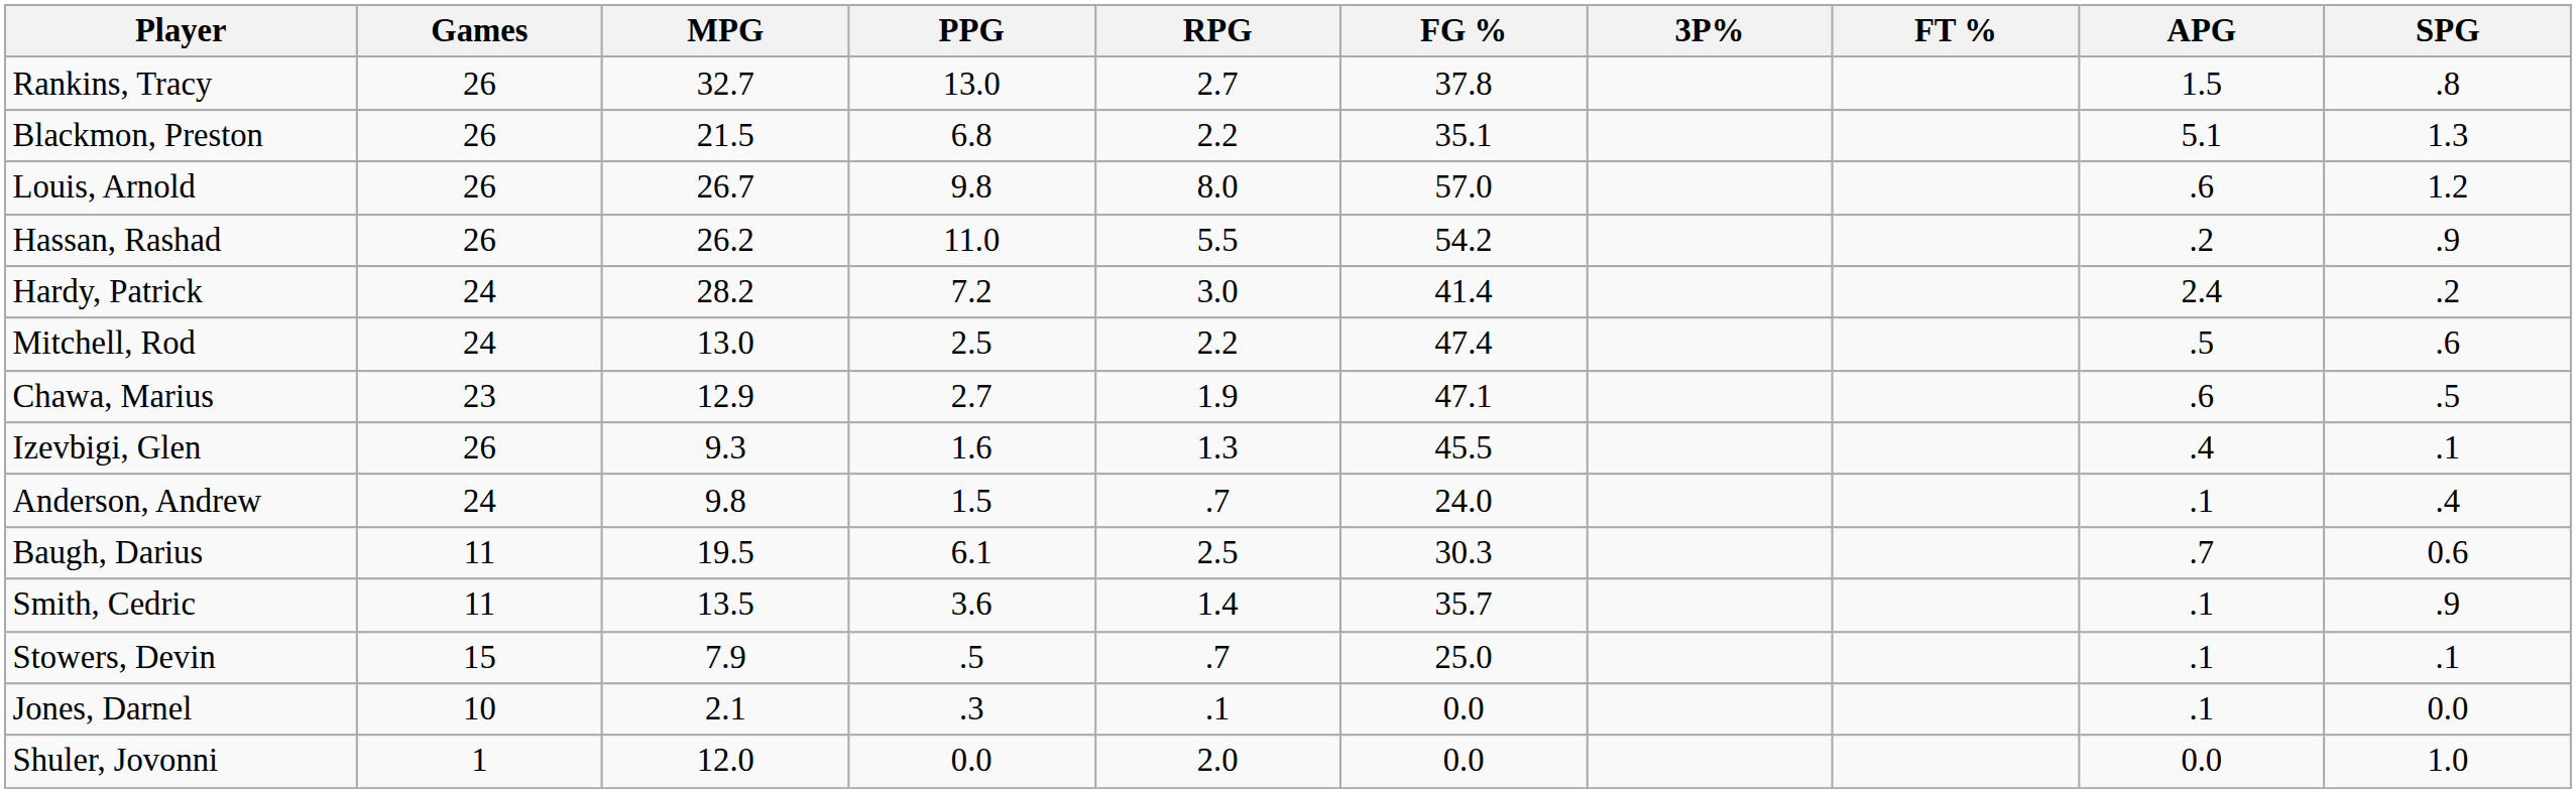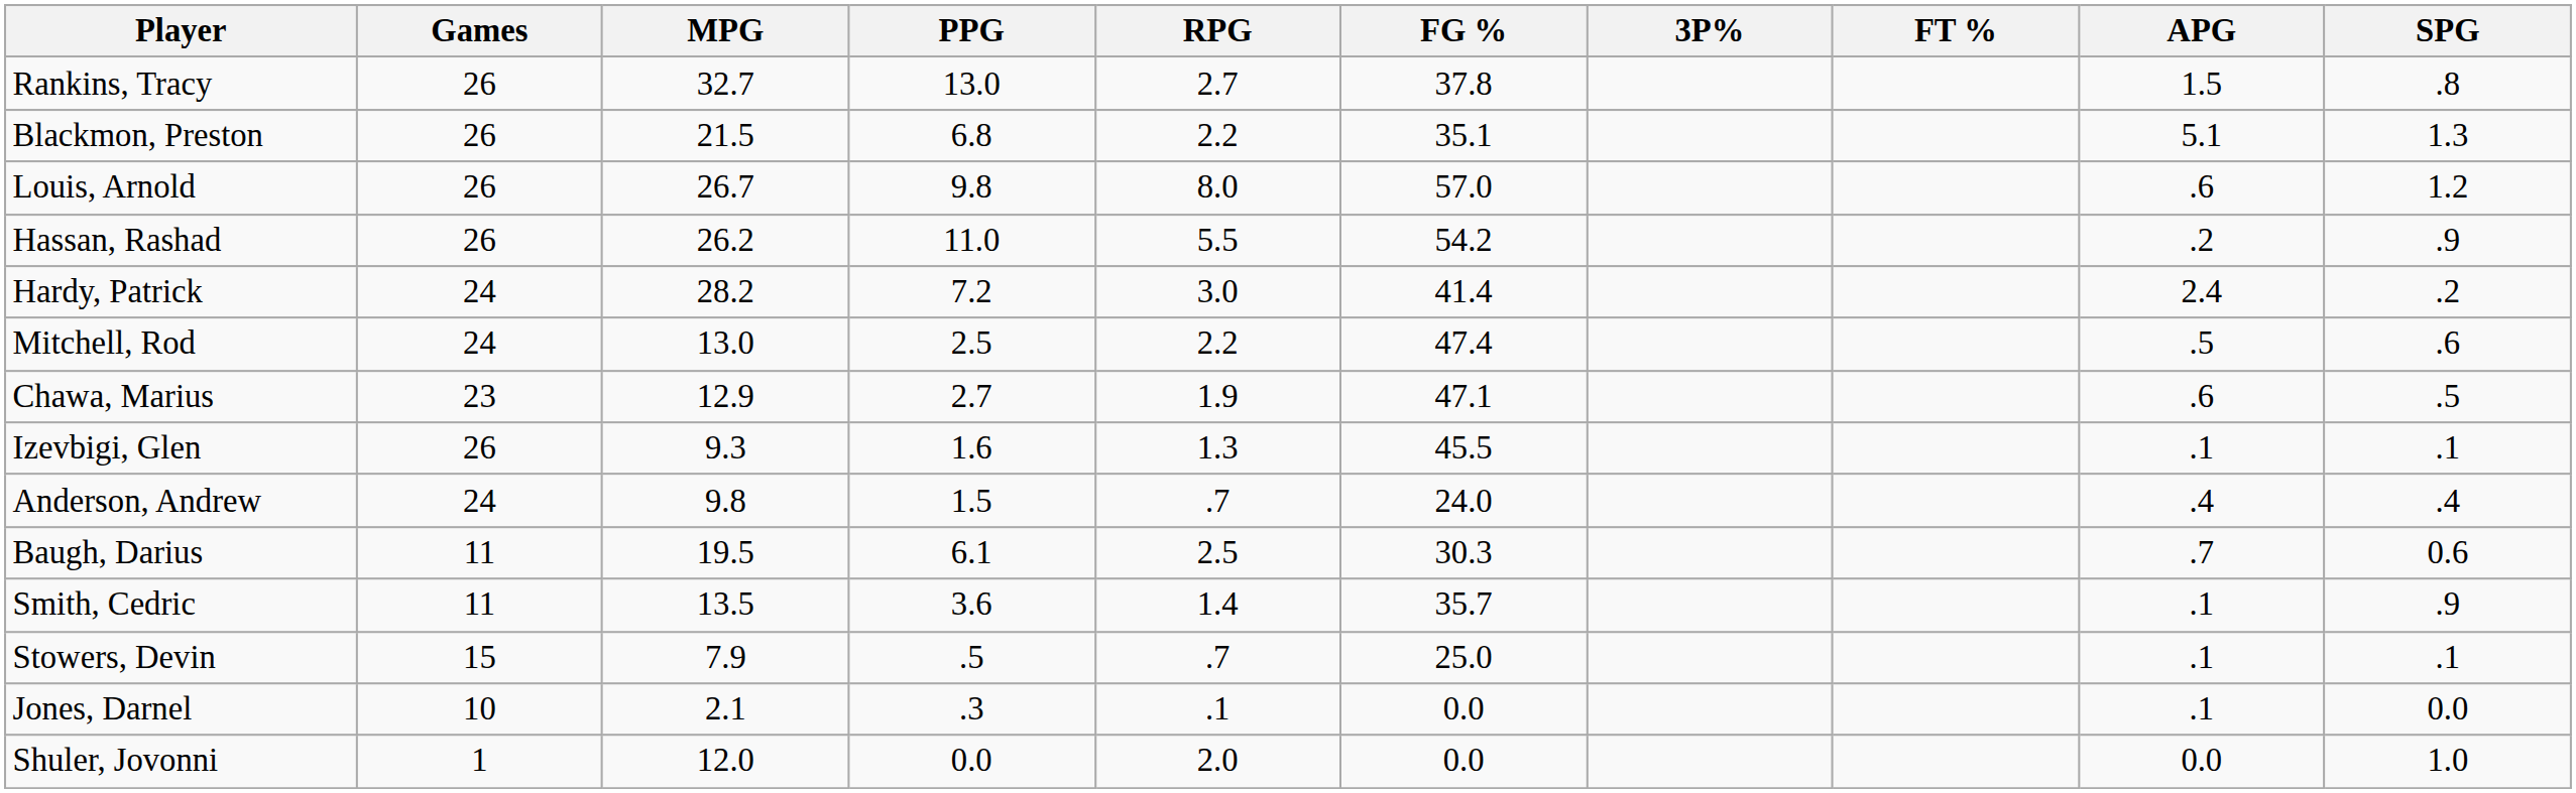 <table class="wikitable sortable">
 <tr>
 <th bgcolor="#DDDDFF" width="10%">Player</th>
 <th bgcolor="#DDDDFF" width="7%">Games</th>
 <th bgcolor="#DDDDFF" width="7%">MPG</th>
 <th bgcolor="#DDDDFF" width="7%">PPG</th>
 <th bgcolor="#DDDDFF" width="7%">RPG</th>
 <th bgcolor="#DDDDFF" width="7%">FG %</th>
 <th bgcolor="#DDDDFF" width="7%">3P%</th>
 <th bgcolor="#DDDDFF" width="7%">FT %</th>
 <th bgcolor="#DDDDFF" width="7%">APG</th>
 <th bgcolor="#DDDDFF" width="7%">SPG</th>
 </tr>
 <tr align=center>
 <td align=left>Rankins, Tracy</td>
 <td>26</td>
 <td>32.7</td>
 <td>13.0</td>
 <td>2.7</td>
 <td>37.8</td>
 <td></td>
 <td></td>
 <td>1.5</td>
 <td>.8</td>
 </tr>
 <tr align=center>
 <td align=left>Blackmon, Preston</td>
 <td>26</td>
 <td>21.5</td>
 <td>6.8</td>
 <td>2.2</td>
 <td>35.1</td>
 <td></td>
 <td></td>
 <td>5.1</td>
 <td>1.3</td>
 </tr>
 <tr align=center>
 <td align=left>Louis, Arnold</td>
 <td>26</td>
 <td>26.7</td>
 <td>9.8</td>
 <td>8.0</td>
 <td>57.0</td>
 <td></td>
 <td></td>
 <td>.6</td>
 <td>1.2</td>
 </tr>
 <tr align=center>
 <td align=left>Hassan, Rashad</td>
 <td>26</td>
 <td>26.2</td>
 <td>11.0</td>
 <td>5.5</td>
 <td>54.2</td>
 <td></td>
 <td></td>
 <td>.2</td>
 <td>.9</td>
 </tr>
 <tr align=center>
 <td align=left>Hardy, Patrick</td>
 <td>24</td>
 <td>28.2</td>
 <td>7.2</td>
 <td>3.0</td>
 <td>41.4</td>
 <td></td>
 <td></td>
 <td>2.4</td>
 <td>.2</td>
 </tr>
 <tr align=center>
 <td align=left>Mitchell, Rod</td>
 <td>24</td>
 <td>13.0</td>
 <td>2.5</td>
 <td>2.2</td>
 <td>47.4</td>
 <td></td>
 <td></td>
 <td>.5</td>
 <td>.6</td>
 </tr>
 <tr align=center>
 <td align=left>Chawa, Marius</td>
 <td>23</td>
 <td>12.9</td>
 <td>2.7</td>
 <td>1.9</td>
 <td>47.1</td>
 <td></td>
 <td></td>
 <td>.6</td>
 <td>.5</td>
 </tr>
 <tr align=center>
 <td align=left>Izevbigi, Glen</td>
 <td>26</td>
 <td>9.3</td>
 <td>1.6</td>
 <td>1.3</td>
 <td>45.5</td>
 <td></td>
 <td></td>
-<td>.4</td>
+<td>.1</td>
 <td>.1</td>
 </tr>
 <tr align=center>
 <td align=left>Anderson, Andrew</td>
 <td>24</td>
 <td>9.8</td>
 <td>1.5</td>
 <td>.7</td>
 <td>24.0</td>
 <td></td>
 <td></td>
-<td>.1</td>
+<td>.4</td>
 <td>.4</td>
 </tr>
 <tr align=center>
 <td align=left>Baugh, Darius</td>
 <td>11</td>
 <td>19.5</td>
 <td>6.1</td>
 <td>2.5</td>
 <td>30.3</td>
 <td></td>
 <td></td>
 <td>.7</td>
 <td>0.6</td>
 </tr>
 <tr align=center>
 <td align=left>Smith, Cedric</td>
 <td>11</td>
 <td>13.5</td>
 <td>3.6</td>
 <td>1.4</td>
 <td>35.7</td>
 <td></td>
 <td></td>
 <td>.1</td>
 <td>.9</td>
 </tr>
 <tr align=center>
 <td align=left>Stowers, Devin</td>
 <td>15</td>
 <td>7.9</td>
 <td>.5</td>
 <td>.7</td>
 <td>25.0</td>
 <td></td>
 <td></td>
 <td>.1</td>
 <td>.1</td>
 </tr>
 <tr align=center>
 <td align=left>Jones, Darnel</td>
 <td>10</td>
 <td>2.1</td>
 <td>.3</td>
 <td>.1</td>
 <td>0.0</td>
 <td></td>
 <td></td>
 <td>.1</td>
 <td>0.0</td>
 </tr>
 <tr align=center>
 <td align=left>Shuler, Jovonni</td>
 <td>1</td>
 <td>12.0</td>
 <td>0.0</td>
 <td>2.0</td>
 <td>0.0</td>
 <td></td>
 <td></td>
 <td>0.0</td>
 <td>1.0</td>
 </tr>
 </table>
